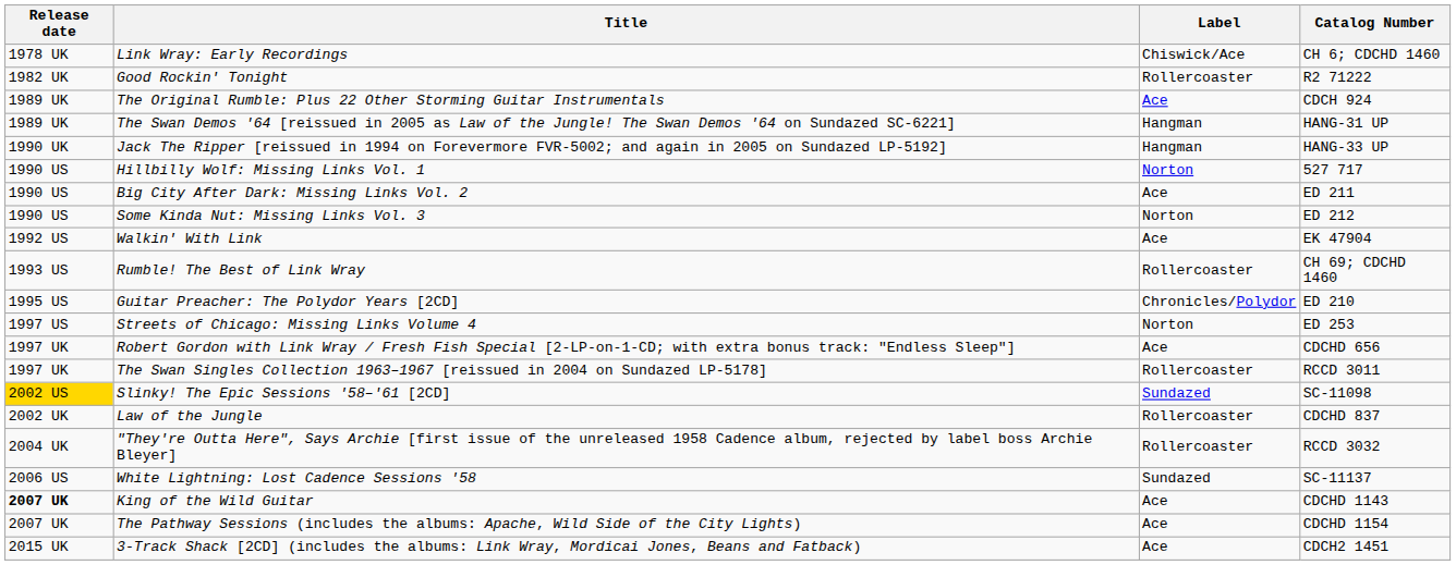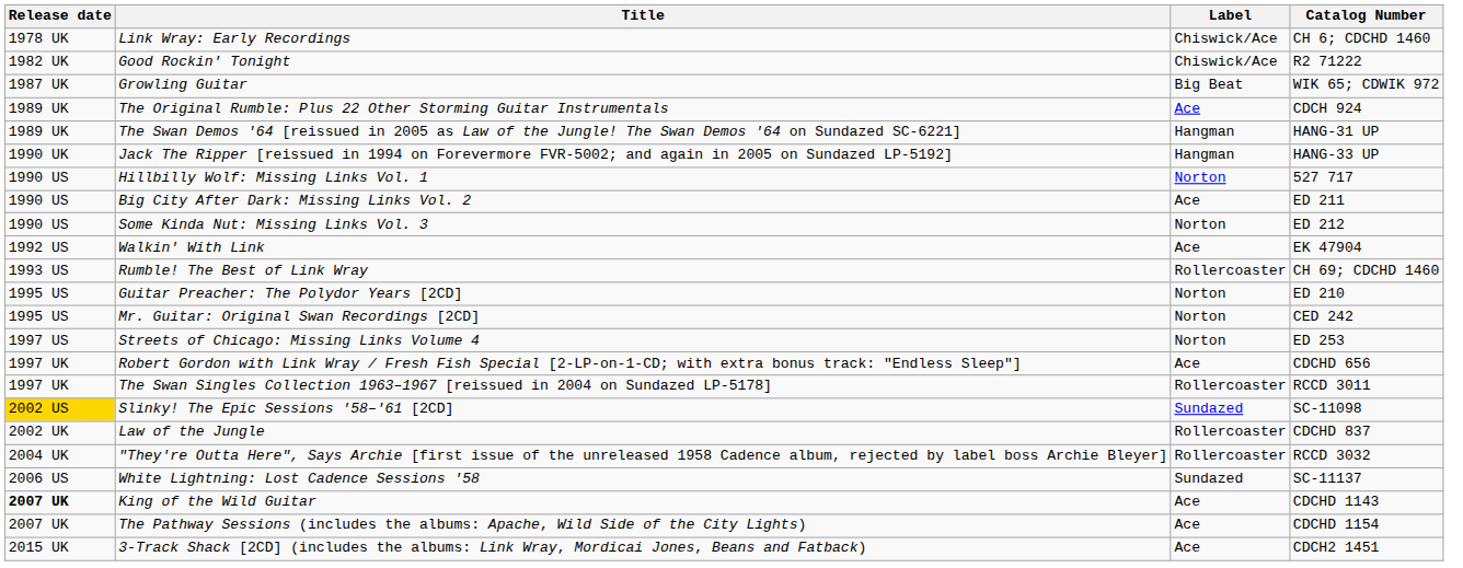 <table class="wikitable" style="font-size:95%">
 <tr>
 <th>Release date</th>
 <th>Title</th>
 <th>Label</th>
 <th>Catalog Number</th>
 </tr>
 <tr>
 <td>1978 UK</td>
 <td><em>Link Wray: Early Recordings</em></td>
 <td>Chiswick/Ace</td>
 <td>CH 6; CDCHD 1460</td>
 </tr>
 <tr>
 <td>1982 UK</td>
 <td><em>Good Rockin' Tonight</em></td>
-<td>Rollercoaster</td>
+<td>Chiswick/Ace</td>
 <td>R2 71222</td>
+</tr>
+<tr>
+<td>1987 UK</td>
+<td><em>Growling Guitar</em></td>
+<td>Big Beat</td>
+<td>WIK 65; CDWIK 972</td>
 </tr>
 <tr>
 <td>1989 UK</td>
 <td><em>The Original Rumble: Plus 22 Other Storming Guitar Instrumentals</em></td>
 <td><a href='#'>Ace</a></td>
 <td>CDCH 924</td>
 </tr>
 <tr>
 <td>1989 UK</td>
 <td><em>The Swan Demos '64</em> [reissued in 2005 as <em>Law of the Jungle! The Swan Demos '64</em> on Sundazed SC-6221]</td>
 <td>Hangman</td>
 <td>HANG-31 UP</td>
 </tr>
 <tr>
 <td>1990 UK</td>
 <td><em>Jack The Ripper</em> [reissued in 1994 on Forevermore FVR-5002; and again in 2005 on Sundazed LP-5192]</td>
 <td>Hangman</td>
 <td>HANG-33 UP</td>
 </tr>
 <tr>
 <td>1990 US</td>
 <td><em>Hillbilly Wolf: Missing Links Vol. 1</em></td>
 <td><a href='#'>Norton</a></td>
 <td>527 717</td>
 </tr>
 <tr>
 <td>1990 US</td>
 <td><em>Big City After Dark: Missing Links Vol. 2</em></td>
 <td>Ace</td>
 <td>ED 211</td>
 </tr>
 <tr>
 <td>1990 US</td>
 <td><em>Some Kinda Nut: Missing Links Vol. 3</em></td>
 <td>Norton</td>
 <td>ED 212</td>
 </tr>
 <tr>
 <td>1992 US</td>
 <td><em>Walkin' With Link</em></td>
 <td>Ace</td>
 <td>EK 47904</td>
 </tr>
 <tr>
 <td>1993 US</td>
 <td><em>Rumble! The Best of Link Wray</em></td>
 <td>Rollercoaster</td>
 <td>CH 69; CDCHD 1460</td>
 </tr>
 <tr>
 <td>1995 US</td>
 <td><em>Guitar Preacher: The Polydor Years</em> [2CD]</td>
-<td>Chronicles/<a href='#'>Polydor</a></td>
+<td>Norton</td>
 <td>ED 210</td>
+</tr>
+<tr>
+<td>1995 US</td>
+<td><em>Mr. Guitar: Original Swan Recordings</em> [2CD]</td>
+<td>Norton</td>
+<td>CED 242</td>
 </tr>
 <tr>
 <td>1997 US</td>
 <td><em>Streets of Chicago: Missing Links Volume 4</em></td>
 <td>Norton</td>
 <td>ED 253</td>
 </tr>
 <tr>
 <td>1997 UK</td>
 <td><em>Robert Gordon with Link Wray / Fresh Fish Special</em> [2-LP-on-1-CD; with extra bonus track: "Endless Sleep"]</td>
 <td>Ace</td>
 <td>CDCHD 656</td>
 </tr>
 <tr>
 <td>1997 UK</td>
 <td><em>The Swan Singles Collection 1963–1967</em> [reissued in 2004 on Sundazed LP-5178]</td>
 <td>Rollercoaster</td>
 <td>RCCD 3011</td>
 </tr>
 <tr>
 <td style="background: gold;">2002 US</td>
 <td><em>Slinky! The Epic Sessions '58–'61</em> [2CD]</td>
 <td><a href='#'>Sundazed</a></td>
 <td>SC-11098</td>
 </tr>
 <tr>
 <td>2002 UK</td>
 <td><em>Law of the Jungle</em></td>
 <td>Rollercoaster</td>
 <td>CDCHD 837</td>
 </tr>
 <tr>
 <td>2004 UK</td>
 <td><em>"They're Outta Here", Says Archie</em> [first issue of the unreleased 1958 Cadence album, rejected by label boss Archie Bleyer]</td>
 <td>Rollercoaster</td>
 <td>RCCD 3032</td>
 </tr>
 <tr>
 <td>2006 US</td>
 <td><em>White Lightning: Lost Cadence Sessions '58</em></td>
 <td>Sundazed</td>
 <td>SC-11137</td>
 </tr>
 <tr>
 <td><strong>2007 UK</strong></td>
 <td><em>King of the Wild Guitar </em></td>
 <td>Ace</td>
 <td>CDCHD 1143</td>
 </tr>
 <tr>
 <td>2007 UK</td>
 <td><em>The Pathway Sessions</em> (includes the albums: <em>Apache</em>, <em>Wild Side of the City Lights</em>)</td>
 <td>Ace</td>
 <td>CDCHD 1154</td>
 </tr>
 <tr>
 <td>2015 UK</td>
 <td><em>3-Track Shack</em> [2CD] (includes the albums: <em>Link Wray</em>, <em>Mordicai Jones</em>, <em>Beans and Fatback</em>)</td>
 <td>Ace</td>
 <td>CDCH2 1451</td>
 </tr>
 </table>
